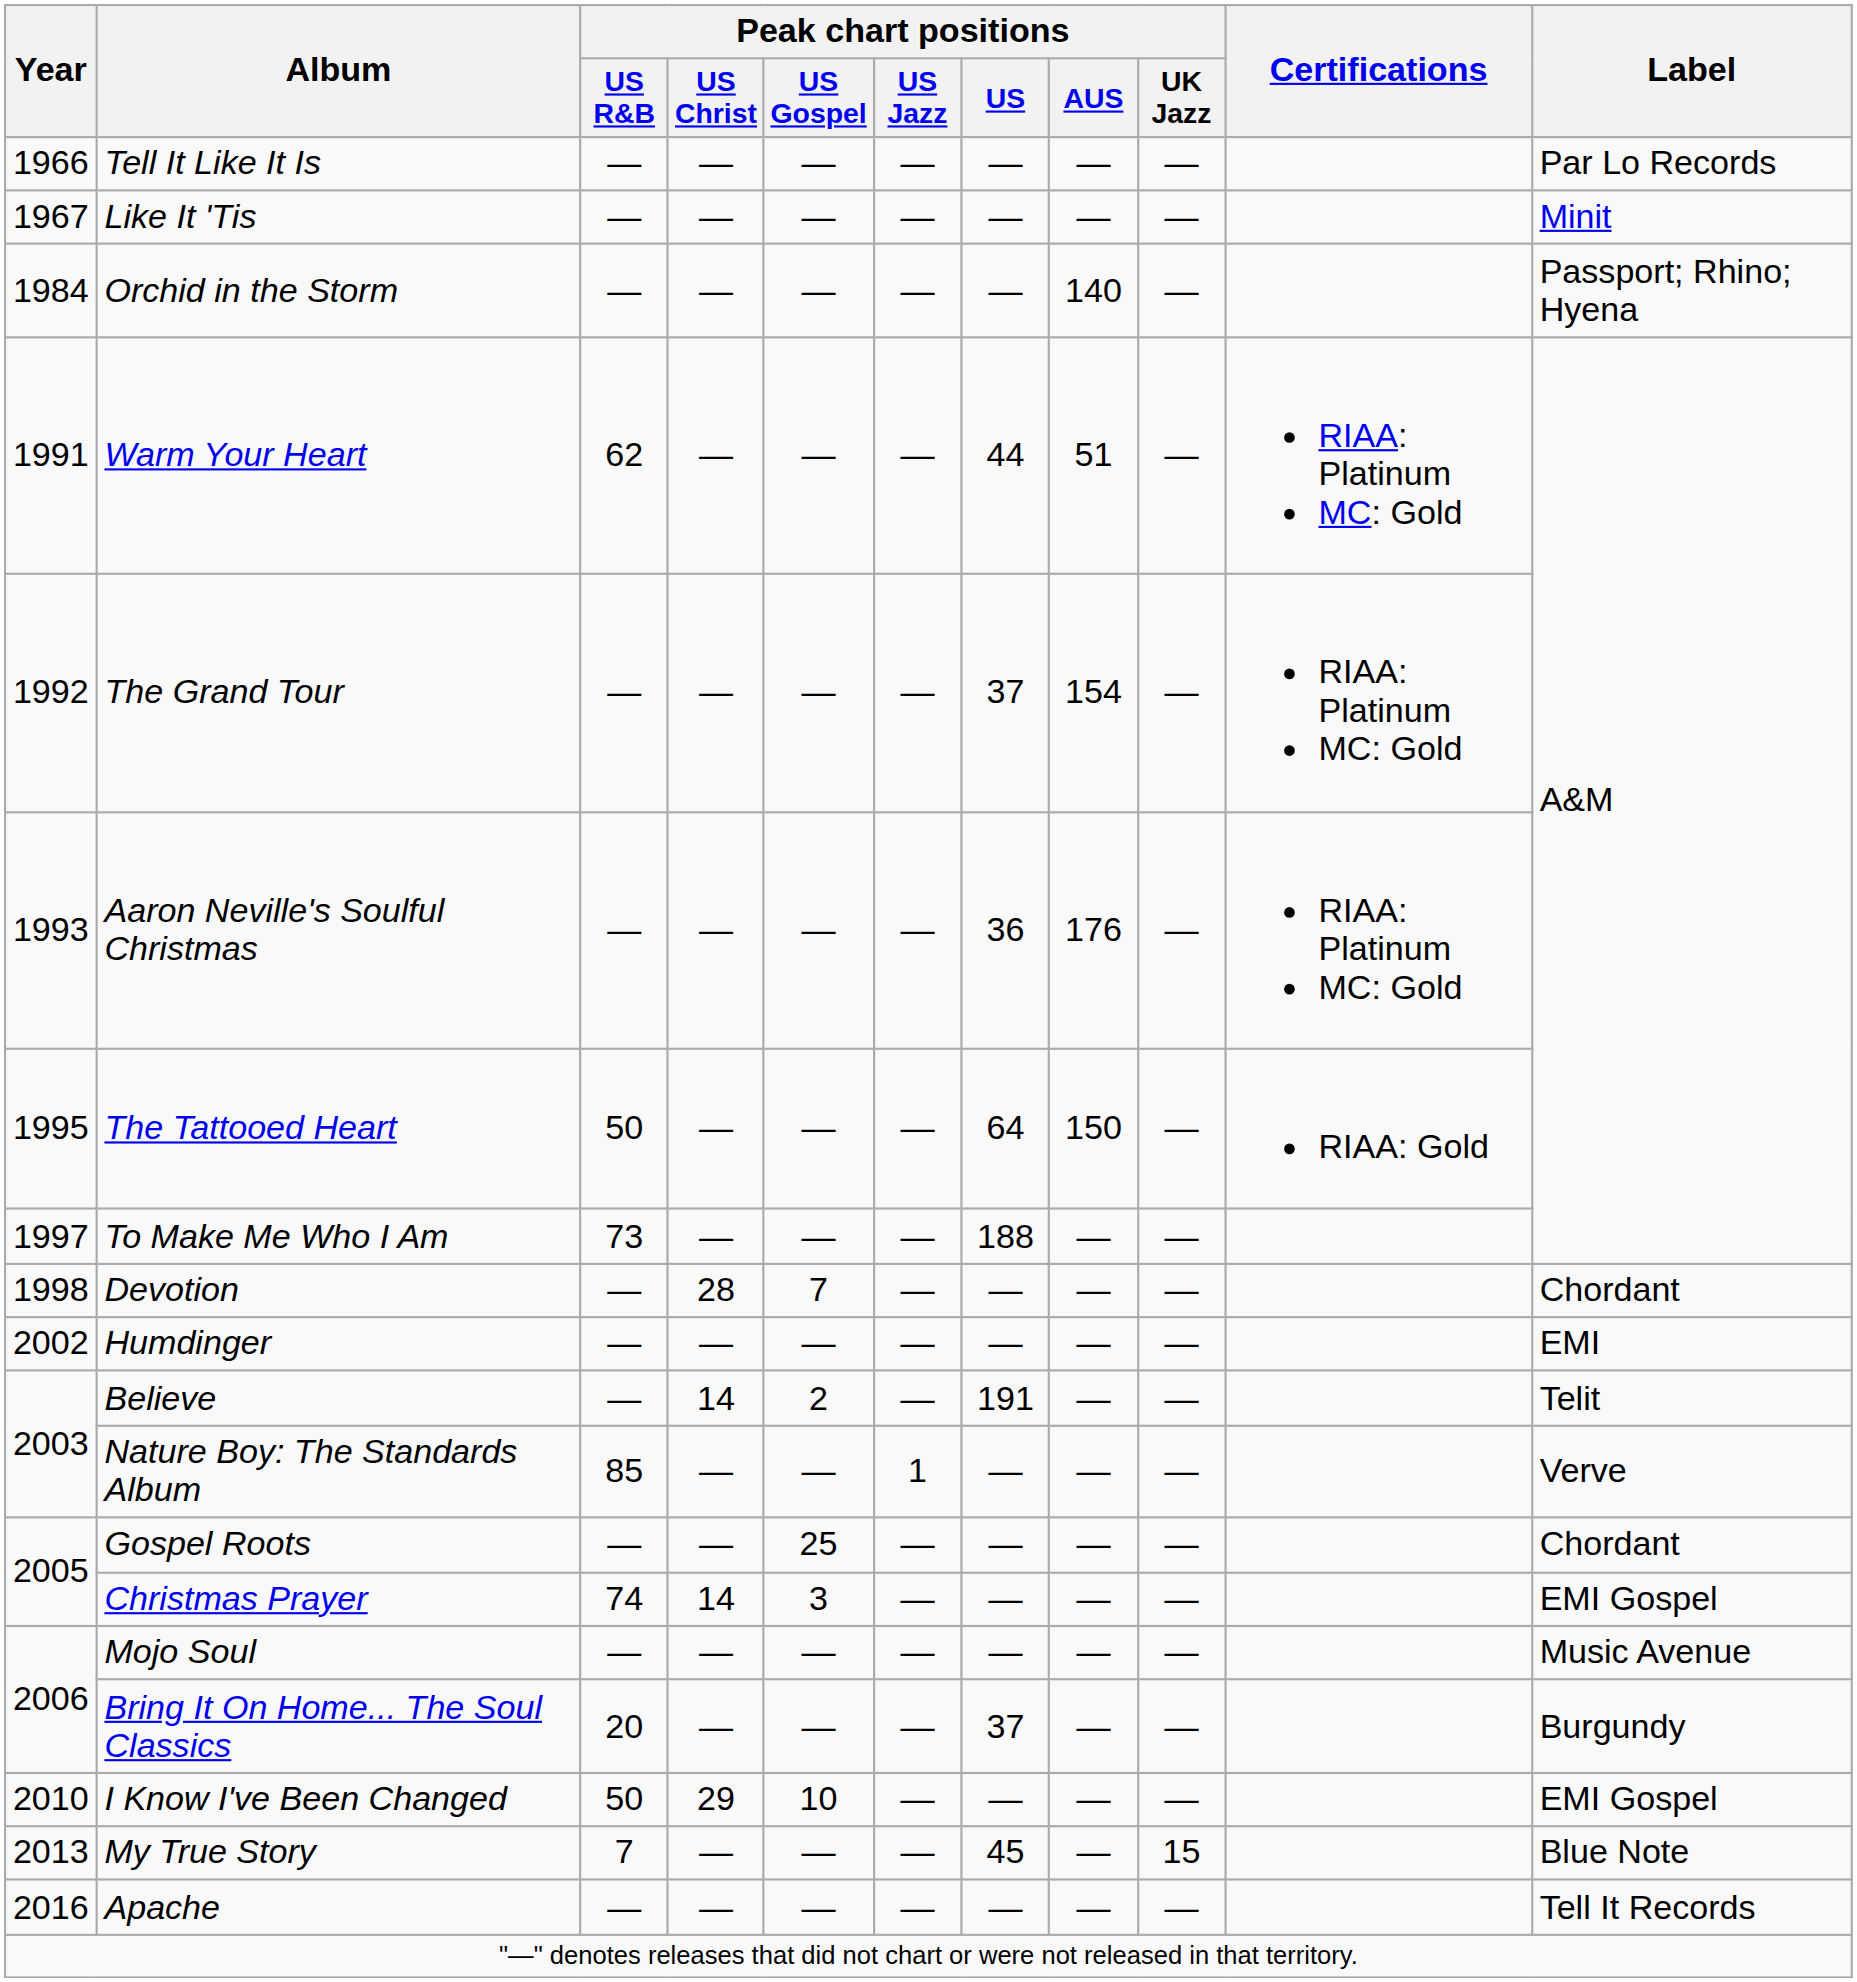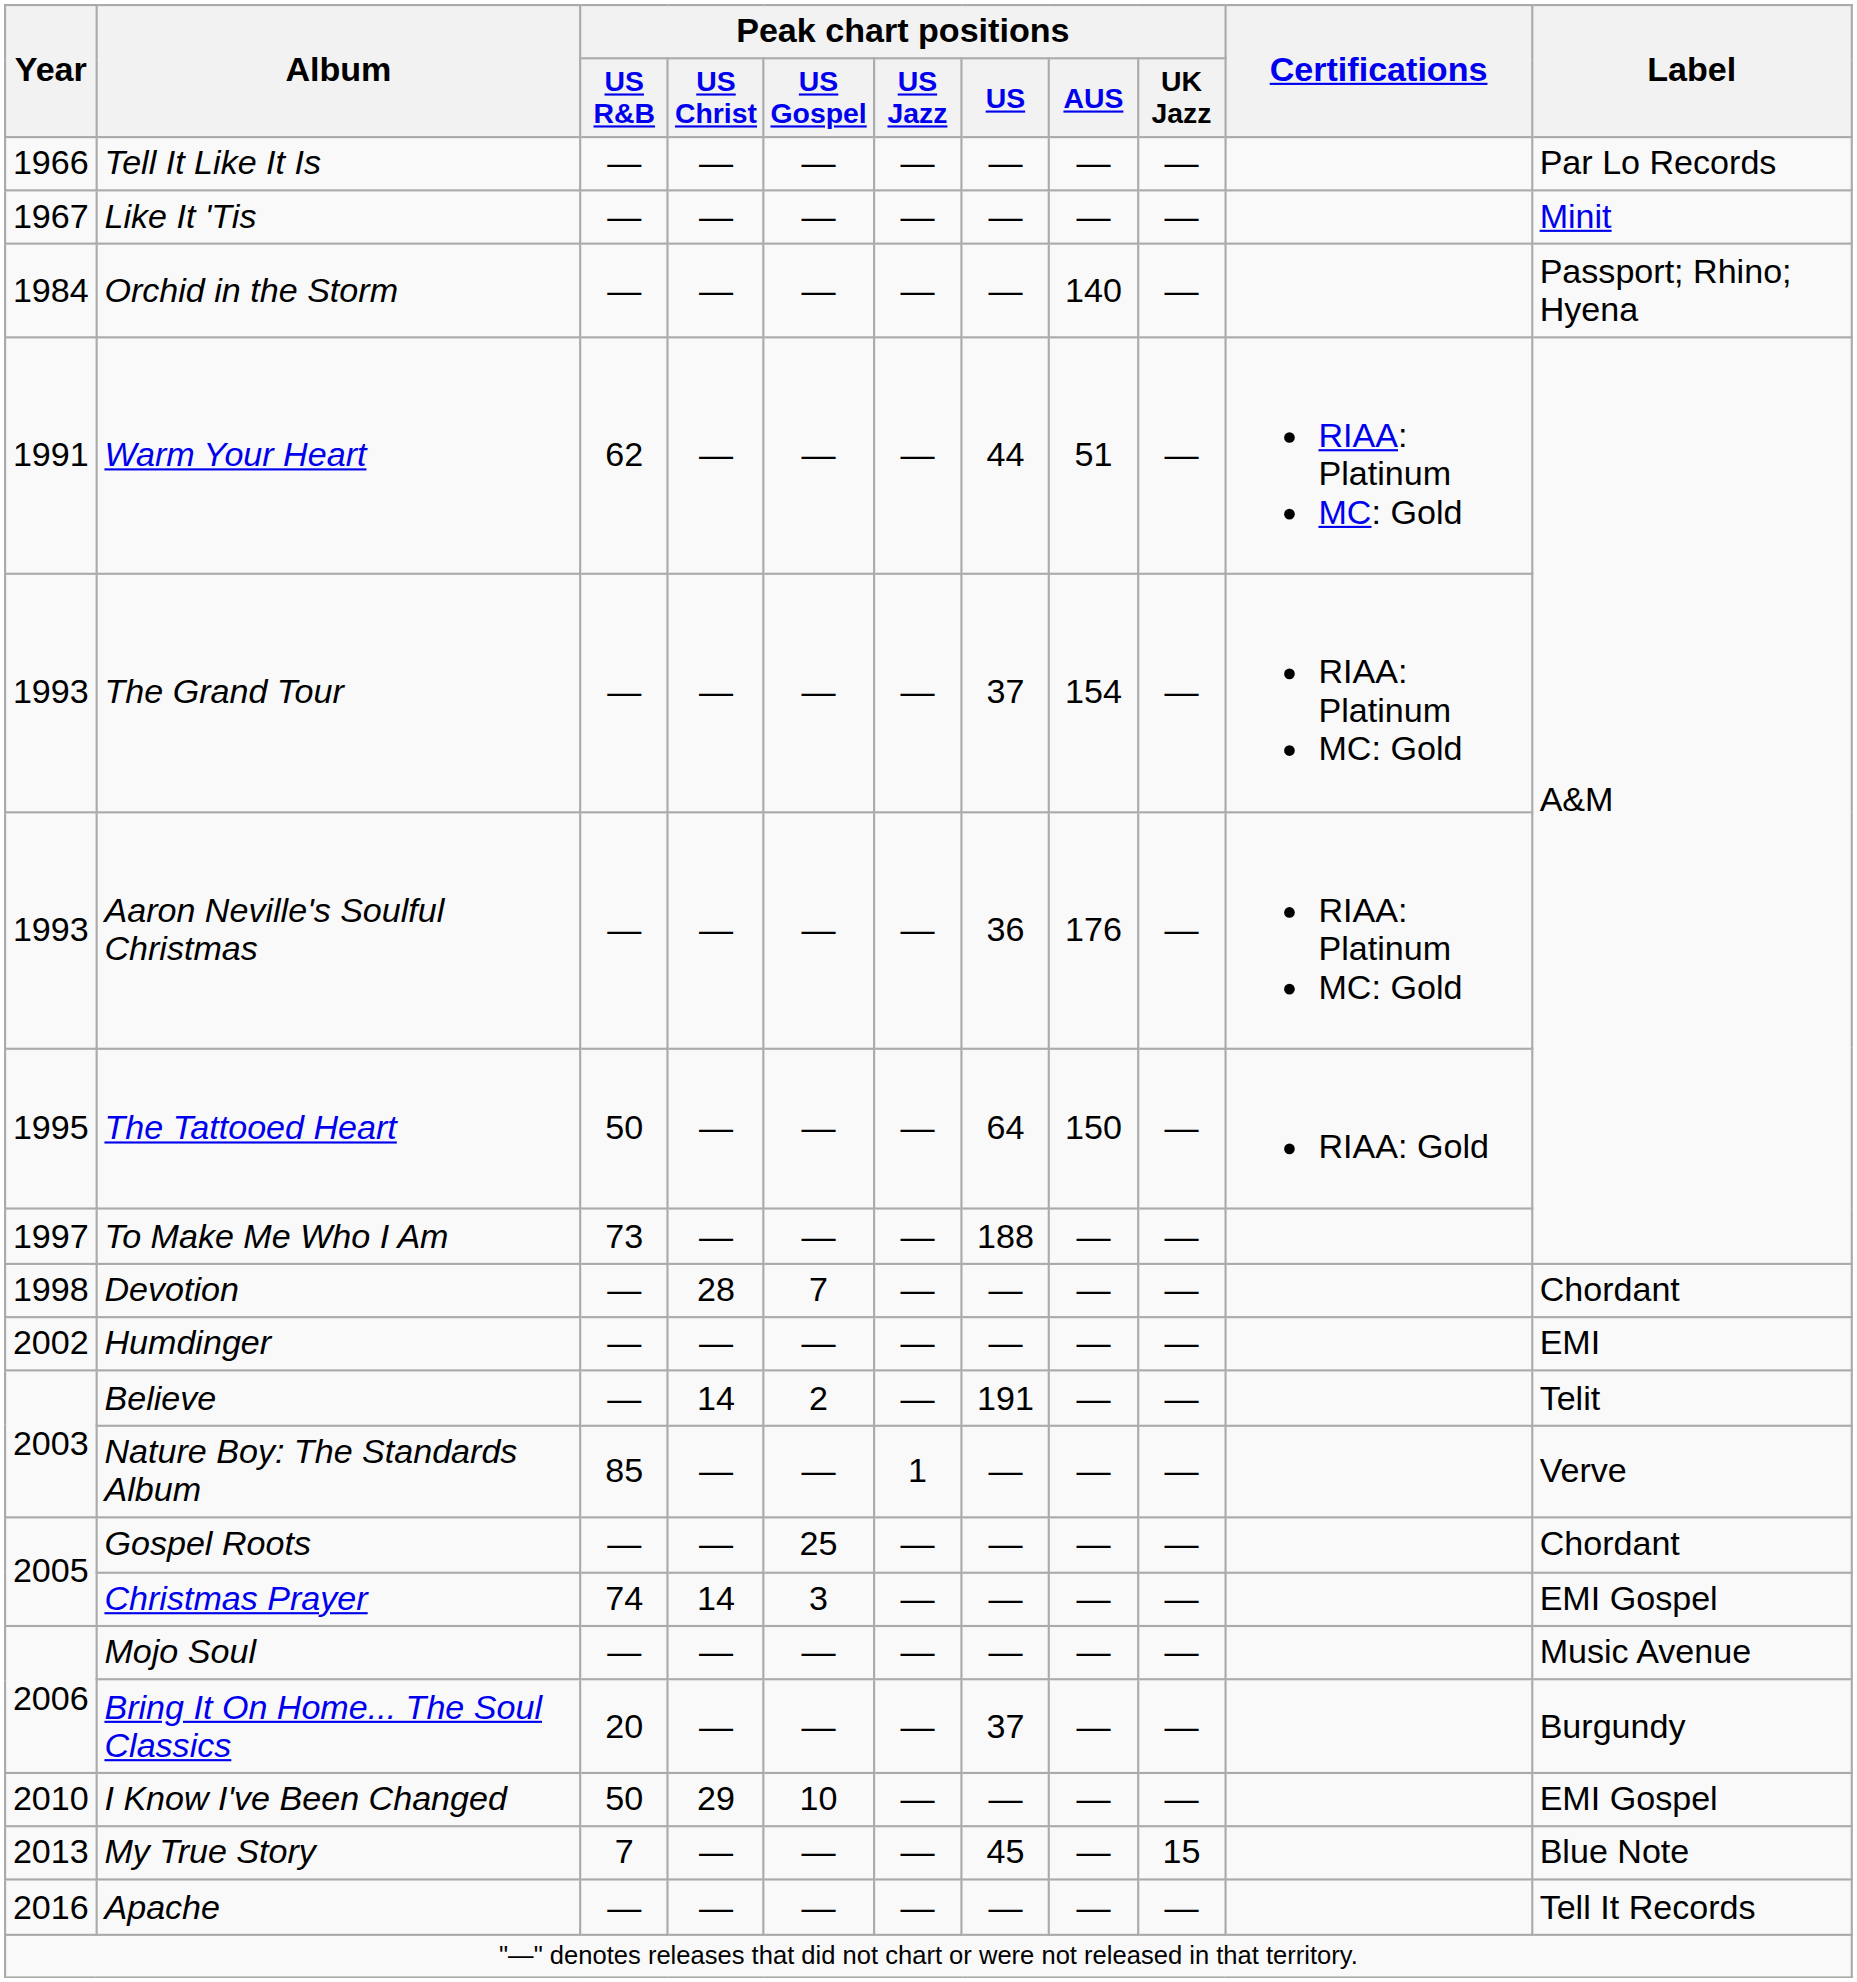 <table class="wikitable">
 <tr>
 <th rowspan=2>Year</th>
 <th rowspan=2>Album</th>
 <th colspan=7>Peak chart positions</th>
 <th rowspan=2><a href='#'>Certifications</a></th>
 <th rowspan=2>Label</th>
 </tr>
 <tr style="font-size:smaller;">
 <th width=35><a href='#'>US R&B</a><br></th>
 <th width=35><a href='#'>US Christ</a><br></th>
 <th width=35><a href='#'>US Gospel</a><br></th>
 <th width=35><a href='#'>US Jazz</a><br></th>
 <th width=35><a href='#'>US</a><br></th>
 <th width=35><a href='#'>AUS</a><br></th>
 <th width=35>UK Jazz<br></th>
 </tr>
 <tr>
 <td>1966</td>
 <td><em>Tell It Like It Is</em></td>
 <td style="text-align:center;">—</td>
 <td style="text-align:center;">—</td>
 <td style="text-align:center;">—</td>
 <td style="text-align:center;">—</td>
 <td style="text-align:center;">—</td>
 <td style="text-align:center;">—</td>
 <td style="text-align:center;">—</td>
 <td></td>
 <td>Par Lo Records</td>
 </tr>
 <tr>
 <td>1967</td>
 <td><em>Like It 'Tis</em></td>
 <td style="text-align:center;">—</td>
 <td style="text-align:center;">—</td>
 <td style="text-align:center;">—</td>
 <td style="text-align:center;">—</td>
 <td style="text-align:center;">—</td>
 <td style="text-align:center;">—</td>
 <td style="text-align:center;">—</td>
 <td></td>
 <td><a href='#'>Minit</a></td>
 </tr>
 <tr>
 <td>1984</td>
 <td><em>Orchid in the Storm</em></td>
 <td style="text-align:center;">—</td>
 <td style="text-align:center;">—</td>
 <td style="text-align:center;">—</td>
 <td style="text-align:center;">—</td>
 <td style="text-align:center;">—</td>
 <td style="text-align:center;">140</td>
 <td style="text-align:center;">—</td>
 <td></td>
 <td>Passport; Rhino; Hyena</td>
 </tr>
 <tr>
 <td>1991</td>
 <td><em><a href='#'>Warm Your Heart</a></em></td>
 <td style="text-align:center;">62</td>
 <td style="text-align:center;">—</td>
 <td style="text-align:center;">—</td>
 <td style="text-align:center;">—</td>
 <td style="text-align:center;">44</td>
 <td style="text-align:center;">51</td>
 <td style="text-align:center;">—</td>
 <td><br><ul><li><a href='#'>RIAA</a>: Platinum</li><li><a href='#'>MC</a>: Gold</li></ul></td>
 <td rowspan="5">A&M</td>
 </tr>
 <tr>
-<td>1992</td>
+<td>1993</td>
 <td><em>The Grand Tour</em></td>
 <td style="text-align:center;">—</td>
 <td style="text-align:center;">—</td>
 <td style="text-align:center;">—</td>
 <td style="text-align:center;">—</td>
 <td style="text-align:center;">37</td>
 <td style="text-align:center;">154</td>
 <td style="text-align:center;">—</td>
 <td><br><ul><li>RIAA: Platinum</li><li>MC: Gold</li></ul></td>
 </tr>
 <tr>
 <td>1993</td>
 <td><em>Aaron Neville's Soulful Christmas</em></td>
 <td style="text-align:center;">—</td>
 <td style="text-align:center;">—</td>
 <td style="text-align:center;">—</td>
 <td style="text-align:center;">—</td>
 <td style="text-align:center;">36</td>
 <td style="text-align:center;">176</td>
 <td style="text-align:center;">—</td>
 <td><br><ul><li>RIAA: Platinum</li><li>MC: Gold</li></ul></td>
 </tr>
 <tr>
 <td>1995</td>
 <td><em><a href='#'>The Tattooed Heart</a></em></td>
 <td style="text-align:center;">50</td>
 <td style="text-align:center;">—</td>
 <td style="text-align:center;">—</td>
 <td style="text-align:center;">—</td>
 <td style="text-align:center;">64</td>
 <td style="text-align:center;">150</td>
 <td style="text-align:center;">—</td>
 <td><br><ul><li>RIAA: Gold</li></ul></td>
 </tr>
 <tr>
 <td>1997</td>
 <td><em>To Make Me Who I Am</em></td>
 <td style="text-align:center;">73</td>
 <td style="text-align:center;">—</td>
 <td style="text-align:center;">—</td>
 <td style="text-align:center;">—</td>
 <td style="text-align:center;">188</td>
 <td style="text-align:center;">—</td>
 <td style="text-align:center;">—</td>
 <td></td>
 </tr>
 <tr>
 <td>1998</td>
 <td><em>Devotion</em></td>
 <td style="text-align:center;">—</td>
 <td style="text-align:center;">28</td>
 <td style="text-align:center;">7</td>
 <td style="text-align:center;">—</td>
 <td style="text-align:center;">—</td>
 <td style="text-align:center;">—</td>
 <td style="text-align:center;">—</td>
 <td></td>
 <td>Chordant</td>
 </tr>
 <tr>
 <td>2002</td>
 <td><em>Humdinger</em></td>
 <td style="text-align:center;">—</td>
 <td style="text-align:center;">—</td>
 <td style="text-align:center;">—</td>
 <td style="text-align:center;">—</td>
 <td style="text-align:center;">—</td>
 <td style="text-align:center;">—</td>
 <td style="text-align:center;">—</td>
 <td></td>
 <td>EMI</td>
 </tr>
 <tr>
 <td rowspan=2>2003</td>
 <td><em>Believe</em></td>
 <td style="text-align:center;">—</td>
 <td style="text-align:center;">14</td>
 <td style="text-align:center;">2</td>
 <td style="text-align:center;">—</td>
 <td style="text-align:center;">191</td>
 <td style="text-align:center;">—</td>
 <td style="text-align:center;">—</td>
 <td></td>
 <td>Telit</td>
 </tr>
 <tr>
 <td><em>Nature Boy: The Standards Album</em></td>
 <td style="text-align:center;">85</td>
 <td style="text-align:center;">—</td>
 <td style="text-align:center;">—</td>
 <td style="text-align:center;">1</td>
 <td style="text-align:center;">—</td>
 <td style="text-align:center;">—</td>
 <td style="text-align:center;">—</td>
 <td></td>
 <td>Verve</td>
 </tr>
 <tr>
 <td rowspan=2>2005</td>
 <td><em>Gospel Roots</em></td>
 <td style="text-align:center;">—</td>
 <td style="text-align:center;">—</td>
 <td style="text-align:center;">25</td>
 <td style="text-align:center;">—</td>
 <td style="text-align:center;">—</td>
 <td style="text-align:center;">—</td>
 <td style="text-align:center;">—</td>
 <td></td>
 <td>Chordant</td>
 </tr>
 <tr>
 <td><em><a href='#'>Christmas Prayer</a></em></td>
 <td style="text-align:center;">74</td>
 <td style="text-align:center;">14</td>
 <td style="text-align:center;">3</td>
 <td style="text-align:center;">—</td>
 <td style="text-align:center;">—</td>
 <td style="text-align:center;">—</td>
 <td style="text-align:center;">—</td>
 <td></td>
 <td>EMI Gospel</td>
 </tr>
 <tr>
 <td rowspan=2>2006</td>
 <td><em>Mojo Soul</em></td>
 <td style="text-align:center;">—</td>
 <td style="text-align:center;">—</td>
 <td style="text-align:center;">—</td>
 <td style="text-align:center;">—</td>
 <td style="text-align:center;">—</td>
 <td style="text-align:center;">—</td>
 <td style="text-align:center;">—</td>
 <td></td>
 <td>Music Avenue</td>
 </tr>
 <tr>
 <td><em><a href='#'>Bring It On Home... The Soul Classics</a></em></td>
 <td style="text-align:center;">20</td>
 <td style="text-align:center;">—</td>
 <td style="text-align:center;">—</td>
 <td style="text-align:center;">—</td>
 <td style="text-align:center;">37</td>
 <td style="text-align:center;">—</td>
 <td style="text-align:center;">—</td>
 <td></td>
 <td>Burgundy</td>
 </tr>
 <tr>
 <td>2010</td>
 <td><em>I Know I've Been Changed</em></td>
 <td style="text-align:center;">50</td>
 <td style="text-align:center;">29</td>
 <td style="text-align:center;">10</td>
 <td style="text-align:center;">—</td>
 <td style="text-align:center;">—</td>
 <td style="text-align:center;">—</td>
 <td style="text-align:center;">—</td>
 <td></td>
 <td>EMI Gospel</td>
 </tr>
 <tr>
 <td>2013</td>
 <td><em>My True Story</em></td>
 <td style="text-align:center;">7</td>
 <td style="text-align:center;">—</td>
 <td style="text-align:center;">—</td>
 <td style="text-align:center;">—</td>
 <td style="text-align:center;">45</td>
 <td style="text-align:center;">—</td>
 <td style="text-align:center;">15</td>
 <td></td>
 <td>Blue Note</td>
 </tr>
 <tr>
 <td>2016</td>
 <td><em>Apache</em></td>
 <td style="text-align:center;">—</td>
 <td style="text-align:center;">—</td>
 <td style="text-align:center;">—</td>
 <td style="text-align:center;">—</td>
 <td style="text-align:center;">—</td>
 <td style="text-align:center;">—</td>
 <td style="text-align:center;">—</td>
 <td></td>
 <td>Tell It Records</td>
 </tr>
 <tr>
 <td colspan="11" style="text-align:center; font-size:9pt;">"—" denotes releases that did not chart or were not released in that territory.</td>
 </tr>
 </table>
